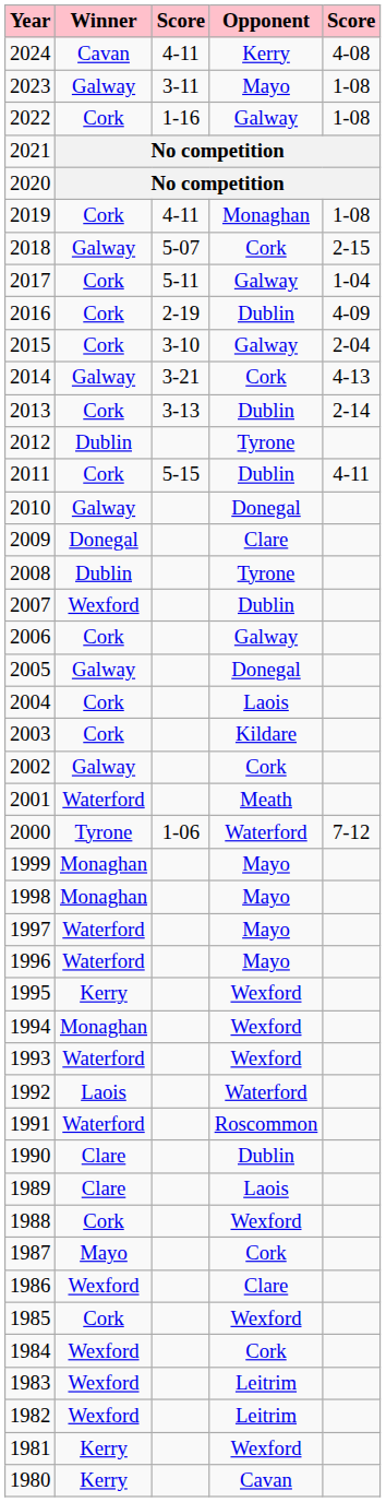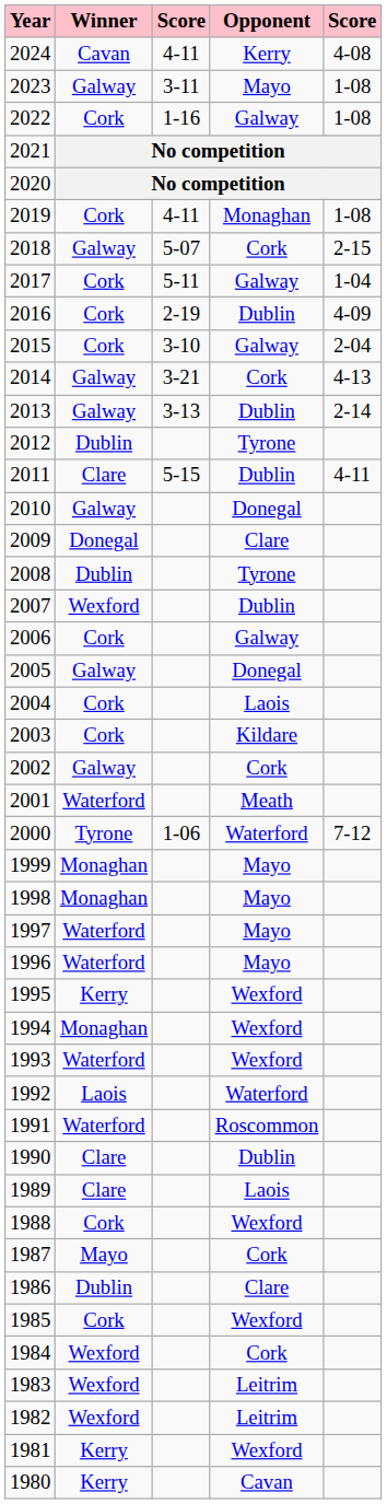 <table class="wikitable" style="text-align:center;">
 <tr>
 <th style="background:pink;"><strong>Year</strong></th>
 <th style="background:pink;"><strong>Winner</strong></th>
 <th style="background:pink;"><strong>Score</strong></th>
 <th style="background:pink;"><strong>Opponent</strong></th>
 <th style="background:pink;"><strong>Score</strong></th>
 </tr>
 <tr>
 <td>2024</td>
 <td><a href='#'>Cavan</a></td>
 <td>4-11</td>
 <td><a href='#'>Kerry</a></td>
 <td>4-08</td>
 </tr>
 <tr>
 <td>2023</td>
 <td><a href='#'>Galway</a></td>
 <td>3-11</td>
 <td><a href='#'>Mayo</a></td>
 <td>1-08</td>
 </tr>
 <tr>
 <td>2022</td>
 <td><a href='#'>Cork</a></td>
 <td>1-16</td>
 <td><a href='#'>Galway</a></td>
 <td>1-08</td>
 </tr>
 <tr>
 <td>2021</td>
 <th colspan=4 align=center>No competition</th>
 </tr>
 <tr>
 <td>2020</td>
 <th colspan=4 align=center>No competition</th>
 </tr>
 <tr>
 <td>2019</td>
 <td><a href='#'>Cork</a></td>
 <td>4-11</td>
 <td><a href='#'>Monaghan</a></td>
 <td>1-08</td>
 </tr>
 <tr>
 <td>2018</td>
 <td><a href='#'>Galway</a></td>
 <td>5-07</td>
 <td><a href='#'>Cork</a></td>
 <td>2-15</td>
 </tr>
 <tr>
 <td>2017</td>
 <td><a href='#'>Cork</a></td>
 <td>5-11</td>
 <td><a href='#'>Galway</a></td>
 <td>1-04</td>
 </tr>
 <tr>
 <td>2016</td>
 <td><a href='#'>Cork</a></td>
 <td>2-19</td>
 <td><a href='#'>Dublin</a></td>
 <td>4-09</td>
 </tr>
 <tr>
 <td>2015</td>
 <td><a href='#'>Cork</a></td>
 <td>3-10</td>
 <td><a href='#'>Galway</a></td>
 <td>2-04</td>
 </tr>
 <tr>
 <td>2014</td>
 <td><a href='#'>Galway</a></td>
 <td>3-21</td>
 <td><a href='#'>Cork</a></td>
 <td>4-13</td>
 </tr>
 <tr>
 <td>2013</td>
-<td><a href='#'>Cork</a></td>
+<td><a href='#'>Galway</a></td>
 <td>3-13</td>
 <td><a href='#'>Dublin</a></td>
 <td>2-14</td>
 </tr>
 <tr>
 <td>2012</td>
 <td><a href='#'>Dublin</a></td>
 <td></td>
 <td><a href='#'>Tyrone</a></td>
 <td></td>
 </tr>
 <tr>
 <td>2011</td>
-<td><a href='#'>Cork</a></td>
+<td><a href='#'>Clare</a></td>
 <td>5-15</td>
 <td><a href='#'>Dublin</a></td>
 <td>4-11</td>
 </tr>
 <tr>
 <td>2010</td>
 <td><a href='#'>Galway</a></td>
 <td></td>
 <td><a href='#'>Donegal</a></td>
 <td></td>
 </tr>
 <tr>
 <td>2009</td>
 <td><a href='#'>Donegal</a></td>
 <td></td>
 <td><a href='#'>Clare</a></td>
 <td></td>
 </tr>
 <tr>
 <td>2008</td>
 <td><a href='#'>Dublin</a></td>
 <td></td>
 <td><a href='#'>Tyrone</a></td>
 <td></td>
 </tr>
 <tr>
 <td>2007</td>
 <td><a href='#'>Wexford</a></td>
 <td></td>
 <td><a href='#'>Dublin</a></td>
 <td></td>
 </tr>
 <tr>
 <td>2006</td>
 <td><a href='#'>Cork</a></td>
 <td></td>
 <td><a href='#'>Galway</a></td>
 <td></td>
 </tr>
 <tr>
 <td>2005</td>
 <td><a href='#'>Galway</a></td>
 <td></td>
 <td><a href='#'>Donegal</a></td>
 <td></td>
 </tr>
 <tr>
 <td>2004</td>
 <td><a href='#'>Cork</a></td>
 <td></td>
 <td><a href='#'>Laois</a></td>
 <td></td>
 </tr>
 <tr>
 <td>2003</td>
 <td><a href='#'>Cork</a></td>
 <td></td>
 <td><a href='#'>Kildare</a></td>
 <td></td>
 </tr>
 <tr>
 <td>2002</td>
 <td><a href='#'>Galway</a></td>
 <td></td>
 <td><a href='#'>Cork</a></td>
 <td></td>
 </tr>
 <tr>
 <td>2001</td>
 <td><a href='#'>Waterford</a></td>
 <td></td>
 <td><a href='#'>Meath</a></td>
 <td></td>
 </tr>
 <tr>
 <td>2000</td>
 <td><a href='#'>Tyrone</a></td>
 <td>1-06</td>
 <td><a href='#'>Waterford</a></td>
 <td>7-12</td>
 </tr>
 <tr>
 <td>1999</td>
 <td><a href='#'>Monaghan</a></td>
 <td></td>
 <td><a href='#'>Mayo</a></td>
 <td></td>
 </tr>
 <tr>
 <td>1998</td>
 <td><a href='#'>Monaghan</a></td>
 <td></td>
 <td><a href='#'>Mayo</a></td>
 <td></td>
 </tr>
 <tr>
 <td>1997</td>
 <td><a href='#'>Waterford</a></td>
 <td></td>
 <td><a href='#'>Mayo</a></td>
 <td></td>
 </tr>
 <tr>
 <td>1996</td>
 <td><a href='#'>Waterford</a></td>
 <td></td>
 <td><a href='#'>Mayo</a></td>
 <td></td>
 </tr>
 <tr>
 <td>1995</td>
 <td><a href='#'>Kerry</a></td>
 <td></td>
 <td><a href='#'>Wexford</a></td>
 <td></td>
 </tr>
 <tr>
 <td>1994</td>
 <td><a href='#'>Monaghan</a></td>
 <td></td>
 <td><a href='#'>Wexford</a></td>
 <td></td>
 </tr>
 <tr>
 <td>1993</td>
 <td><a href='#'>Waterford</a></td>
 <td></td>
 <td><a href='#'>Wexford</a></td>
 <td></td>
 </tr>
 <tr>
 <td>1992</td>
 <td><a href='#'>Laois</a></td>
 <td></td>
 <td><a href='#'>Waterford</a></td>
 <td></td>
 </tr>
 <tr>
 <td>1991</td>
 <td><a href='#'>Waterford</a></td>
 <td></td>
 <td><a href='#'>Roscommon</a></td>
 <td></td>
 </tr>
 <tr>
 <td>1990</td>
 <td><a href='#'>Clare</a></td>
 <td></td>
 <td><a href='#'>Dublin</a></td>
 <td></td>
 </tr>
 <tr>
 <td>1989</td>
 <td><a href='#'>Clare</a></td>
 <td></td>
 <td><a href='#'>Laois</a></td>
 <td></td>
 </tr>
 <tr>
 <td>1988</td>
 <td><a href='#'>Cork</a></td>
 <td></td>
 <td><a href='#'>Wexford</a></td>
 <td></td>
 </tr>
 <tr>
 <td>1987</td>
 <td><a href='#'>Mayo</a></td>
 <td></td>
 <td><a href='#'>Cork</a></td>
 <td></td>
 </tr>
 <tr>
 <td>1986</td>
-<td><a href='#'>Wexford</a></td>
+<td><a href='#'>Dublin</a></td>
 <td></td>
 <td><a href='#'>Clare</a></td>
 <td></td>
 </tr>
 <tr>
 <td>1985</td>
 <td><a href='#'>Cork</a></td>
 <td></td>
 <td><a href='#'>Wexford</a></td>
 <td></td>
 </tr>
 <tr>
 <td>1984</td>
 <td><a href='#'>Wexford</a></td>
 <td></td>
 <td><a href='#'>Cork</a></td>
 <td></td>
 </tr>
 <tr>
 <td>1983</td>
 <td><a href='#'>Wexford</a></td>
 <td></td>
 <td><a href='#'>Leitrim</a></td>
 <td></td>
 </tr>
 <tr>
 <td>1982</td>
 <td><a href='#'>Wexford</a></td>
 <td></td>
 <td><a href='#'>Leitrim</a></td>
 <td></td>
 </tr>
 <tr>
 <td>1981</td>
 <td><a href='#'>Kerry</a></td>
 <td></td>
 <td><a href='#'>Wexford</a></td>
 <td></td>
 </tr>
 <tr>
 <td>1980</td>
 <td><a href='#'>Kerry</a></td>
 <td></td>
 <td><a href='#'>Cavan</a></td>
 <td></td>
 </tr>
 </table>
